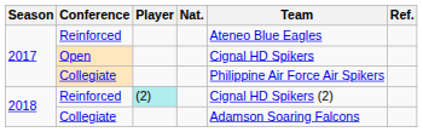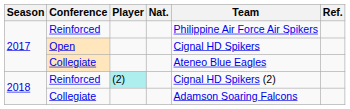 <table class="wikitable sortable">
 <tr>
 <th>Season</th>
 <th>Conference</th>
 <th>Player</th>
 <th>Nat.</th>
 <th>Team</th>
 <th class="unsortable">Ref.</th>
 </tr>
 <tr>
 <td rowspan=3><a href='#'>2017</a></td>
 <td><a href='#'>Reinforced</a></td>
 <td></td>
 <td align=center></td>
-<td><a href='#'>Ateneo Blue Eagles</a></td>
+<td><a href='#'>Philippine Air Force Air Spikers</a></td>
 <td align=center></td>
 </tr>
 <tr>
 <td bgcolor=#FFE6BD><a href='#'>Open</a> </td>
 <td></td>
 <td align=center></td>
 <td><a href='#'>Cignal HD Spikers</a></td>
 <td align=center></td>
 </tr>
 <tr>
 <td bgcolor=#FFE6BD><a href='#'>Collegiate</a> </td>
 <td></td>
 <td align=center></td>
-<td><a href='#'>Philippine Air Force Air Spikers</a></td>
+<td><a href='#'>Ateneo Blue Eagles</a></td>
 <td align=center></td>
 </tr>
 <tr>
 <td rowspan=2><a href='#'>2018</a></td>
 <td><a href='#'>Reinforced</a></td>
 <td style="background: paleturquoise;"> (2)</td>
 <td align=center></td>
 <td><a href='#'>Cignal HD Spikers</a> (2)</td>
 <td align=center></td>
 </tr>
 <tr>
 <td><a href='#'>Collegiate</a></td>
 <td></td>
 <td align=center></td>
 <td><a href='#'>Adamson Soaring Falcons</a></td>
 <td align=center></td>
 </tr>
 </table>
